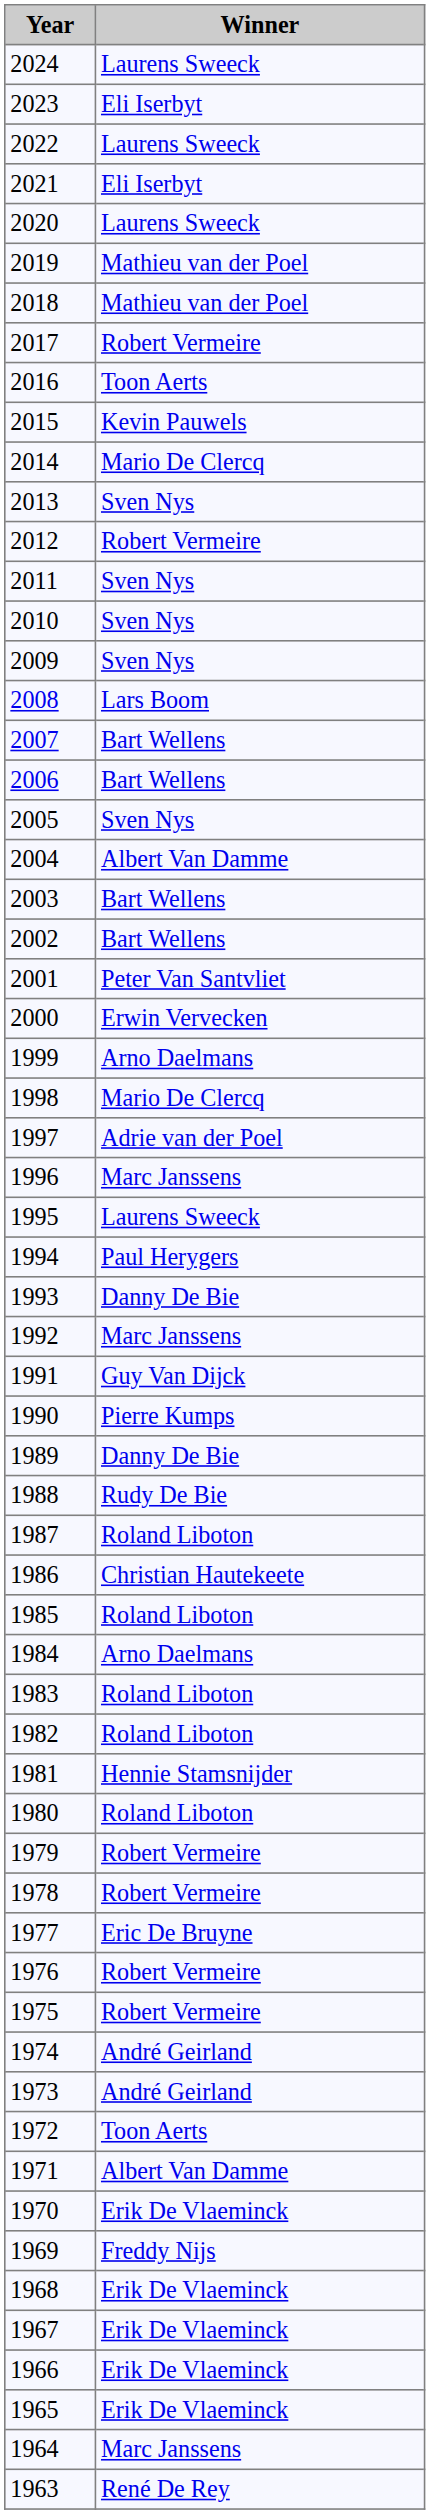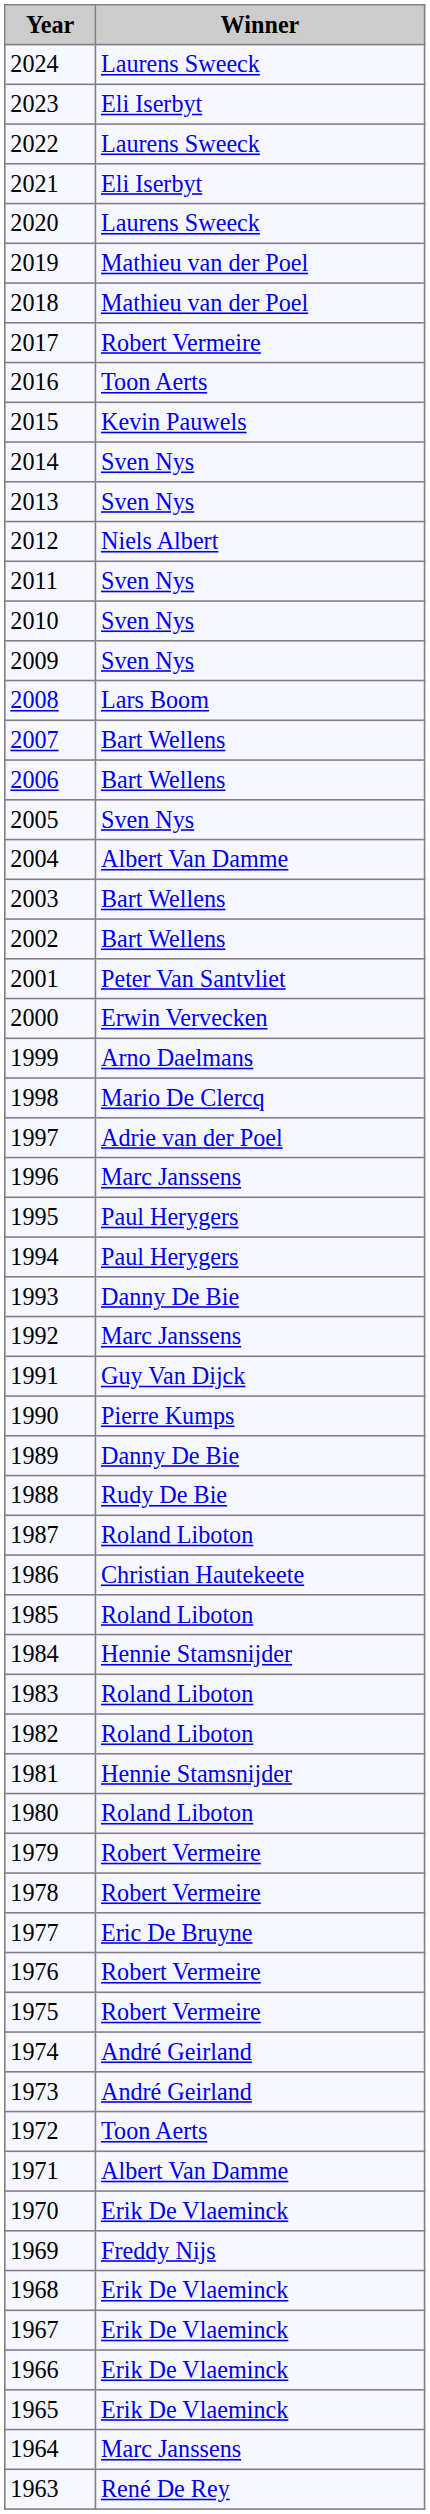 <table bgcolor="#f7f8ff" cellpadding="3" cellspacing="0" border="1" style="font-size: 95%; border: gray solid 1px; border-collapse: collapse;">
 <tr bgcolor="#CCCCCC">
 <td align="center" width="50"><strong>Year</strong></td>
 <td align="center" width="200"><strong>Winner</strong></td>
 </tr>
 <tr align="left">
 <td>2024</td>
 <td> <a href='#'>Laurens Sweeck</a></td>
 </tr>
 <tr align="left">
 <td>2023</td>
 <td> <a href='#'>Eli Iserbyt</a></td>
 </tr>
 <tr align="left">
 <td>2022</td>
 <td> <a href='#'>Laurens Sweeck</a></td>
 </tr>
 <tr align="left">
 <td>2021</td>
 <td> <a href='#'>Eli Iserbyt</a></td>
 </tr>
 <tr align="left">
 <td>2020</td>
 <td> <a href='#'>Laurens Sweeck</a></td>
 </tr>
 <tr align="left">
 <td>2019</td>
 <td> <a href='#'>Mathieu van der Poel</a></td>
 </tr>
 <tr align="left">
 <td>2018</td>
 <td> <a href='#'>Mathieu van der Poel</a></td>
 </tr>
 <tr align="left">
 <td>2017</td>
 <td> <a href='#'>Robert Vermeire</a></td>
 </tr>
 <tr align="left">
 <td>2016</td>
 <td> <a href='#'>Toon Aerts</a></td>
 </tr>
 <tr align="left">
 <td>2015</td>
 <td> <a href='#'>Kevin Pauwels</a></td>
 </tr>
 <tr align="left">
 <td>2014</td>
-<td> <a href='#'>Mario De Clercq</a></td>
+<td> <a href='#'>Sven Nys</a></td>
 </tr>
 <tr align="left">
 <td>2013</td>
 <td> <a href='#'>Sven Nys</a></td>
 </tr>
 <tr align="left">
 <td>2012</td>
-<td> <a href='#'>Robert Vermeire</a></td>
+<td> <a href='#'>Niels Albert</a></td>
 </tr>
 <tr align="left">
 <td>2011</td>
 <td> <a href='#'>Sven Nys</a></td>
 </tr>
 <tr align="left">
 <td>2010</td>
 <td> <a href='#'>Sven Nys</a></td>
 </tr>
 <tr align="left">
 <td>2009</td>
 <td> <a href='#'>Sven Nys</a></td>
 </tr>
 <tr align="left">
 <td><a href='#'>2008</a></td>
 <td> <a href='#'>Lars Boom</a></td>
 </tr>
 <tr align="left">
 <td><a href='#'>2007</a></td>
 <td> <a href='#'>Bart Wellens</a></td>
 </tr>
 <tr align="left">
 <td><a href='#'>2006</a></td>
 <td> <a href='#'>Bart Wellens</a></td>
 </tr>
 <tr align="left">
 <td>2005</td>
 <td> <a href='#'>Sven Nys</a></td>
 </tr>
 <tr align="left">
 <td>2004</td>
 <td> <a href='#'>Albert Van Damme</a></td>
 </tr>
 <tr align="left">
 <td>2003</td>
 <td> <a href='#'>Bart Wellens</a></td>
 </tr>
 <tr align="left">
 <td>2002</td>
 <td> <a href='#'>Bart Wellens</a></td>
 </tr>
 <tr align="left">
 <td>2001</td>
 <td> <a href='#'>Peter Van Santvliet</a></td>
 </tr>
 <tr align="left">
 <td>2000</td>
 <td> <a href='#'>Erwin Vervecken</a></td>
 </tr>
 <tr align="left">
 <td>1999</td>
 <td> <a href='#'>Arno Daelmans</a></td>
 </tr>
 <tr align="left">
 <td>1998</td>
 <td> <a href='#'>Mario De Clercq</a></td>
 </tr>
 <tr align="left">
 <td>1997</td>
 <td> <a href='#'>Adrie van der Poel</a></td>
 </tr>
 <tr align="left">
 <td>1996</td>
 <td> <a href='#'>Marc Janssens</a></td>
 </tr>
 <tr align="left">
 <td>1995</td>
-<td> <a href='#'>Laurens Sweeck</a></td>
+<td> <a href='#'>Paul Herygers</a></td>
 </tr>
 <tr align="left">
 <td>1994</td>
 <td> <a href='#'>Paul Herygers</a></td>
 </tr>
 <tr align="left">
 <td>1993</td>
 <td> <a href='#'>Danny De Bie</a></td>
 </tr>
 <tr align="left">
 <td>1992</td>
 <td> <a href='#'>Marc Janssens</a></td>
 </tr>
 <tr align="left">
 <td>1991</td>
 <td> <a href='#'>Guy Van Dijck</a></td>
 </tr>
 <tr align="left">
 <td>1990</td>
 <td> <a href='#'>Pierre Kumps</a></td>
 </tr>
 <tr align="left">
 <td>1989</td>
 <td> <a href='#'>Danny De Bie</a></td>
 </tr>
 <tr align="left">
 <td>1988</td>
 <td> <a href='#'>Rudy De Bie</a></td>
 </tr>
 <tr align="left">
 <td>1987</td>
 <td> <a href='#'>Roland Liboton</a></td>
 </tr>
 <tr align="left">
 <td>1986</td>
 <td> <a href='#'>Christian Hautekeete</a></td>
 </tr>
 <tr align="left">
 <td>1985</td>
 <td> <a href='#'>Roland Liboton</a></td>
 </tr>
 <tr align="left">
 <td>1984</td>
-<td> <a href='#'>Arno Daelmans</a></td>
+<td> <a href='#'>Hennie Stamsnijder</a></td>
 </tr>
 <tr align="left">
 <td>1983</td>
 <td> <a href='#'>Roland Liboton</a></td>
 </tr>
 <tr align="left">
 <td>1982</td>
 <td> <a href='#'>Roland Liboton</a></td>
 </tr>
 <tr align="left">
 <td>1981</td>
 <td> <a href='#'>Hennie Stamsnijder</a></td>
 </tr>
 <tr align="left">
 <td>1980</td>
 <td> <a href='#'>Roland Liboton</a></td>
 </tr>
 <tr align="left">
 <td>1979</td>
 <td> <a href='#'>Robert Vermeire</a></td>
 </tr>
 <tr align="left">
 <td>1978</td>
 <td> <a href='#'>Robert Vermeire</a></td>
 </tr>
 <tr align="left">
 <td>1977</td>
 <td> <a href='#'>Eric De Bruyne</a></td>
 </tr>
 <tr align="left">
 <td>1976</td>
 <td> <a href='#'>Robert Vermeire</a></td>
 </tr>
 <tr align="left">
 <td>1975</td>
 <td> <a href='#'>Robert Vermeire</a></td>
 </tr>
 <tr align="left">
 <td>1974</td>
 <td> <a href='#'>André Geirland</a></td>
 </tr>
 <tr align="left">
 <td>1973</td>
 <td> <a href='#'>André Geirland</a></td>
 </tr>
 <tr align="left">
 <td>1972</td>
 <td> <a href='#'>Toon Aerts</a></td>
 </tr>
 <tr align="left">
 <td>1971</td>
 <td> <a href='#'>Albert Van Damme</a></td>
 </tr>
 <tr align="left">
 <td>1970</td>
 <td> <a href='#'>Erik De Vlaeminck</a></td>
 </tr>
 <tr align="left">
 <td>1969</td>
 <td> <a href='#'>Freddy Nijs</a></td>
 </tr>
 <tr align="left">
 <td>1968</td>
 <td> <a href='#'>Erik De Vlaeminck</a></td>
 </tr>
 <tr align="left">
 <td>1967</td>
 <td> <a href='#'>Erik De Vlaeminck</a></td>
 </tr>
 <tr align="left">
 <td>1966</td>
 <td> <a href='#'>Erik De Vlaeminck</a></td>
 </tr>
 <tr align="left">
 <td>1965</td>
 <td> <a href='#'>Erik De Vlaeminck</a></td>
 </tr>
 <tr align="left">
 <td>1964</td>
 <td> <a href='#'>Marc Janssens</a></td>
 </tr>
 <tr align="left">
 <td>1963</td>
 <td> <a href='#'>René De Rey</a></td>
 </tr>
 </table>
